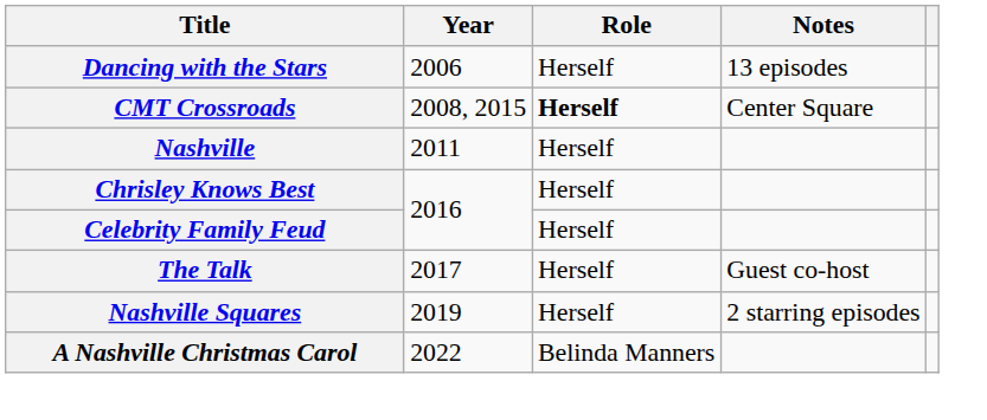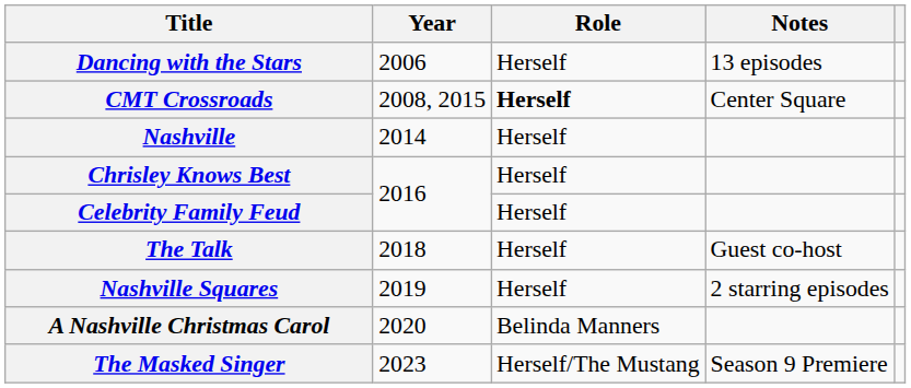 <table class="wikitable sortable plainrowheaders">
 <tr>
 <th scope="col" style="width:15em;">Title</th>
 <th scope="col">Year</th>
 <th scope="col">Role</th>
 <th scope="col" class="unsortable">Notes</th>
 <th></th>
 </tr>
 <tr>
 <th scope="row"><em><a href='#'>Dancing with the Stars</a></em></th>
 <td>2006</td>
 <td>Herself</td>
 <td>13 episodes</td>
 <td align="center"></td>
 </tr>
 <tr>
 <th scope="row"><em><a href='#'>CMT Crossroads</a></em></th>
 <td>2008, 2015</td>
 <td><strong>Herself</strong></td>
 <td>Center Square</td>
 <td align="center"></td>
 </tr>
 <tr>
 <th scope="row"><em><a href='#'>Nashville</a></em></th>
-<td>2011</td>
+<td>2014</td>
 <td>Herself</td>
 <td></td>
 <td align="center"></td>
 </tr>
 <tr>
 <th scope="row"><em><a href='#'>Chrisley Knows Best</a></em></th>
 <td rowspan="2">2016</td>
 <td>Herself</td>
 <td></td>
 <td align="center"></td>
 </tr>
 <tr>
 <th scope="row"><em><a href='#'>Celebrity Family Feud</a></em></th>
 <td>Herself</td>
 <td></td>
 <td align="center"></td>
 </tr>
 <tr>
 <th scope="row"><em><a href='#'>The Talk</a></em></th>
-<td>2017</td>
+<td>2018</td>
 <td>Herself</td>
 <td>Guest co-host</td>
 <td align="center"></td>
 </tr>
 <tr>
 <th scope="row"><em><a href='#'>Nashville Squares</a></em></th>
 <td>2019</td>
 <td>Herself</td>
 <td>2 starring episodes</td>
 <td align="center"></td>
 </tr>
 <tr>
 <th scope="row"><em>A Nashville Christmas Carol</em></th>
-<td>2022</td>
+<td>2020</td>
 <td>Belinda Manners</td>
 <td></td>
 <td align="center"></td>
 </tr>
+<tr>
+<th scope="row"><em><a href='#'>The Masked Singer</a></em></th>
+<td>2023</td>
+<td>Herself/The Mustang</td>
+<td>Season 9 Premiere</td>
+<td align="center"></td>
+</tr>
 </table>
